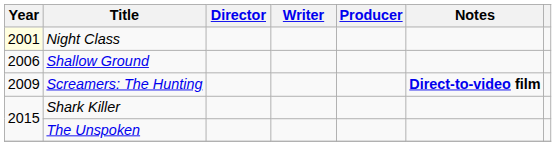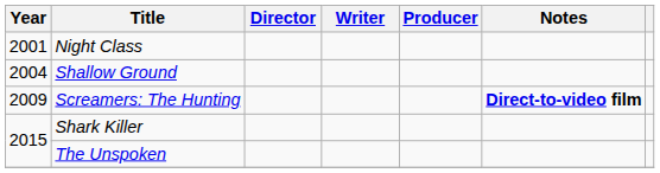 <table class="wikitable sortable">
 <tr>
 <th>Year</th>
 <th>Title</th>
 <th width="65"><a href='#'>Director</a></th>
 <th width="65"><a href='#'>Writer</a></th>
 <th width="65"><a href='#'>Producer</a></th>
 <th class=unsortable>Notes</th>
 <th class=unsortable></th>
 </tr>
 <tr>
-<td style="background: lightyellow;">2001</td>
+<td>2001</td>
 <td><em>Night Class</em></td>
 <td></td>
 <td></td>
 <td></td>
 <td></td>
 <td style="text-align: center;"></td>
 </tr>
 <tr>
-<td>2006</td>
+<td>2004</td>
 <td><em><a href='#'>Shallow Ground</a></em></td>
 <td></td>
 <td></td>
 <td></td>
 <td></td>
 <td style="text-align: center;"></td>
 </tr>
 <tr>
 <td>2009</td>
 <td><em><a href='#'>Screamers: The Hunting</a></em></td>
 <td></td>
 <td></td>
 <td></td>
 <td><strong><a href='#'>Direct-to-video</a> film</strong></td>
 <td style="text-align: center;"></td>
 </tr>
 <tr>
 <td rowspan=2>2015</td>
 <td><em>Shark Killer</em></td>
 <td></td>
 <td></td>
 <td></td>
 <td></td>
 <td style="text-align: center;"></td>
 </tr>
 <tr>
 <td><em><a href='#'>The Unspoken</a></em></td>
 <td></td>
 <td></td>
 <td></td>
 <td></td>
 <td style="text-align: center;"></td>
 </tr>
 <tr>
 </tr>
 </table>
